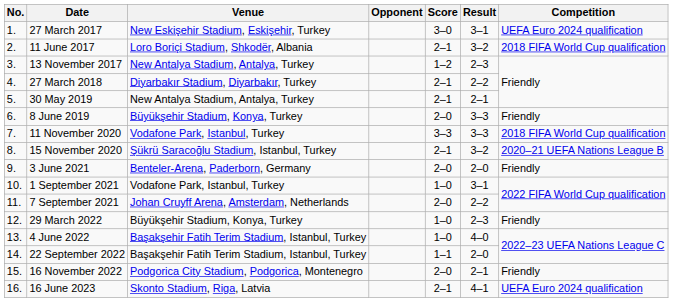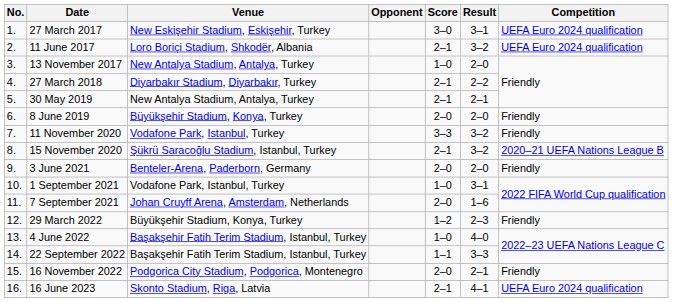 <table class="wikitable sortable">
 <tr>
 <th>No.</th>
 <th>Date</th>
 <th>Venue</th>
 <th>Opponent</th>
 <th>Score</th>
 <th>Result</th>
 <th>Competition</th>
 </tr>
 <tr>
 <td>1.</td>
 <td>27 March 2017</td>
 <td><a href='#'>New Eskişehir Stadium</a>, <a href='#'>Eskişehir</a>, Turkey</td>
 <td></td>
 <td align="center">3–0</td>
 <td align="center">3–1</td>
 <td><a href='#'>UEFA Euro 2024 qualification</a></td>
 </tr>
 <tr>
 <td>2.</td>
 <td>11 June 2017</td>
 <td><a href='#'>Loro Boriçi Stadium</a>, <a href='#'>Shkodër</a>, Albania</td>
 <td></td>
 <td align="center">2–1</td>
 <td align="center">3–2</td>
-<td><a href='#'>2018 FIFA World Cup qualification</a></td>
+<td><a href='#'>UEFA Euro 2024 qualification</a></td>
 </tr>
 <tr>
 <td>3.</td>
 <td>13 November 2017</td>
 <td><a href='#'>New Antalya Stadium</a>, <a href='#'>Antalya</a>, Turkey</td>
 <td></td>
-<td align="center">1–2</td>
-<td align="center">2–3</td>
+<td align="center">1–0</td>
+<td align="center">2–0</td>
 <td rowspan=3>Friendly</td>
 </tr>
 <tr>
 <td>4.</td>
 <td>27 March 2018</td>
 <td><a href='#'>Diyarbakır Stadium</a>, <a href='#'>Diyarbakır</a>, Turkey</td>
 <td></td>
 <td align="center">2–1</td>
 <td align="center">2–2</td>
 </tr>
 <tr>
 <td>5.</td>
 <td>30 May 2019</td>
 <td>New Antalya Stadium, Antalya, Turkey</td>
 <td></td>
 <td align="center">2–1</td>
 <td align="center">2–1</td>
 </tr>
 <tr>
 <td>6.</td>
 <td>8 June 2019</td>
 <td><a href='#'>Büyükşehir Stadium</a>, <a href='#'>Konya</a>, Turkey</td>
 <td></td>
 <td align="center">2–0</td>
-<td align="center">3–3</td>
+<td align="center">2–0</td>
 <td>Friendly</td>
 </tr>
 <tr>
 <td>7.</td>
 <td>11 November 2020</td>
 <td><a href='#'>Vodafone Park</a>, <a href='#'>Istanbul</a>, Turkey</td>
 <td></td>
 <td align="center">3–3</td>
-<td align="center">3–3</td>
-<td><a href='#'>2018 FIFA World Cup qualification</a></td>
+<td align="center">3–2</td>
+<td>Friendly</td>
 </tr>
 <tr>
 <td>8.</td>
 <td>15 November 2020</td>
 <td><a href='#'>Şükrü Saracoğlu Stadium</a>, Istanbul, Turkey</td>
 <td></td>
 <td align="center">2–1</td>
 <td align="center">3–2</td>
 <td><a href='#'>2020–21 UEFA Nations League B</a></td>
 </tr>
 <tr>
 <td>9.</td>
 <td>3 June 2021</td>
 <td><a href='#'>Benteler-Arena</a>, <a href='#'>Paderborn</a>, Germany</td>
 <td></td>
 <td align="center">2–0</td>
 <td align="center">2–0</td>
 <td>Friendly</td>
 </tr>
 <tr>
 <td>10.</td>
 <td>1 September 2021</td>
 <td>Vodafone Park, Istanbul, Turkey</td>
 <td></td>
 <td align="center">1–0</td>
 <td align="center">3–1</td>
 <td rowspan=2><a href='#'>2022 FIFA World Cup qualification</a></td>
 </tr>
 <tr>
 <td>11.</td>
 <td>7 September 2021</td>
 <td><a href='#'>Johan Cruyff Arena</a>, <a href='#'>Amsterdam</a>, Netherlands</td>
 <td></td>
 <td align="center">2–0</td>
-<td align="center">2–2</td>
+<td align="center">1–6</td>
 </tr>
 <tr>
 <td>12.</td>
 <td>29 March 2022</td>
 <td>Büyükşehir Stadium, Konya, Turkey</td>
 <td></td>
-<td align="center">1–0</td>
+<td align="center">1–2</td>
 <td align="center">2–3</td>
 <td>Friendly</td>
 </tr>
 <tr>
 <td>13.</td>
 <td>4 June 2022</td>
 <td><a href='#'>Başakşehir Fatih Terim Stadium</a>, Istanbul, Turkey</td>
 <td></td>
 <td align="center">1–0</td>
 <td align="center">4–0</td>
 <td rowspan=2><a href='#'>2022–23 UEFA Nations League C</a></td>
 </tr>
 <tr>
 <td>14.</td>
 <td>22 September 2022</td>
 <td>Başakşehir Fatih Terim Stadium, Istanbul, Turkey</td>
 <td></td>
 <td align="center">1–1</td>
-<td align="center">2–0</td>
+<td align="center">3–3</td>
 </tr>
 <tr>
 <td>15.</td>
 <td>16 November 2022</td>
 <td><a href='#'>Podgorica City Stadium</a>, <a href='#'>Podgorica</a>, Montenegro</td>
 <td></td>
 <td align="center">2–0</td>
 <td align="center">2–1</td>
 <td>Friendly</td>
 </tr>
 <tr>
 <td>16.</td>
 <td>16 June 2023</td>
 <td><a href='#'>Skonto Stadium</a>, <a href='#'>Riga</a>, Latvia</td>
 <td></td>
 <td align="center">2–1</td>
 <td align="center">4–1</td>
 <td><a href='#'>UEFA Euro 2024 qualification</a></td>
 </tr>
 </table>
